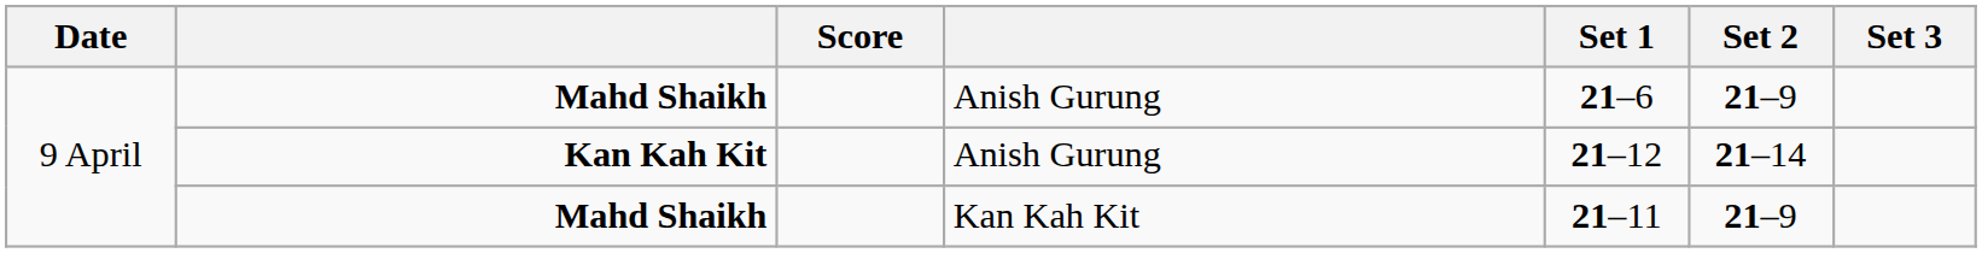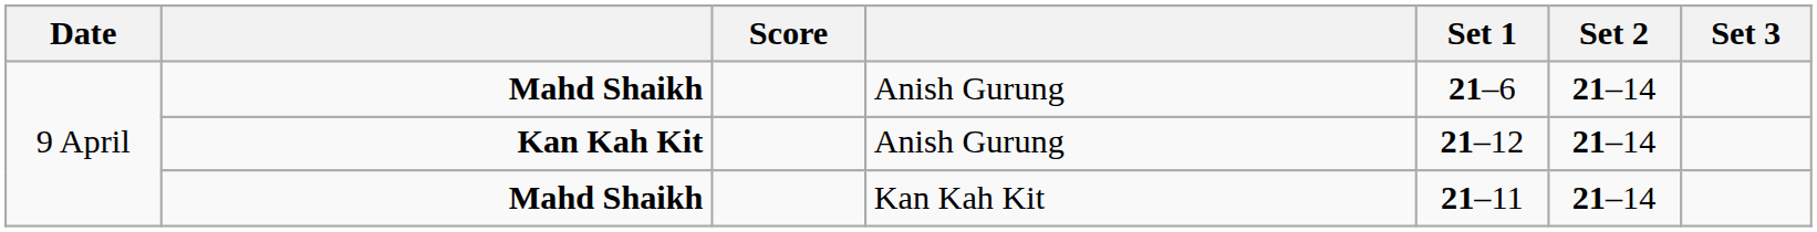 <table class="wikitable" style="text-align: center; font-size:90%">
 <tr>
 <th width="60">Date</th>
 <th align="right" width="230"></th>
 <th width="60">Score</th>
 <th align="left" width="230"></th>
 <th width="50">Set 1</th>
 <th width="50">Set 2</th>
 <th width="50">Set 3</th>
 </tr>
 <tr>
 <td rowspan="3">9 April</td>
 <td align="right"><strong>Mahd Shaikh </strong></td>
 <td></td>
 <td align="left"> Anish Gurung</td>
 <td><strong>21</strong>–6</td>
-<td><strong>21</strong>–9</td>
+<td><strong>21</strong>–14</td>
 <td></td>
 </tr>
 <tr>
 <td align="right"><strong>Kan Kah Kit </strong></td>
 <td></td>
 <td align="left"> Anish Gurung</td>
 <td><strong>21</strong>–12</td>
 <td><strong>21</strong>–14</td>
 <td></td>
 </tr>
 <tr>
 <td align="right"><strong>Mahd Shaikh </strong></td>
 <td></td>
 <td align="left"> Kan Kah Kit</td>
 <td><strong>21</strong>–11</td>
-<td><strong>21</strong>–9</td>
+<td><strong>21</strong>–14</td>
 <td></td>
 </tr>
 </table>
